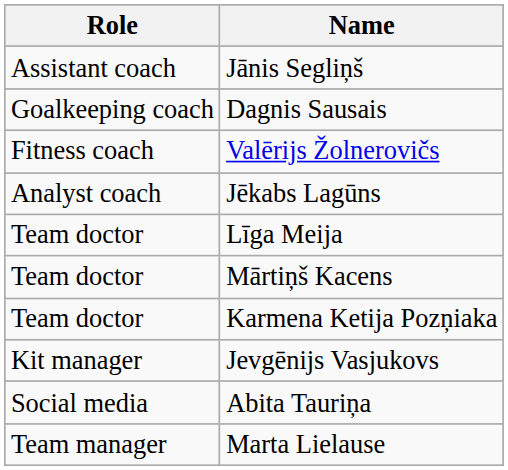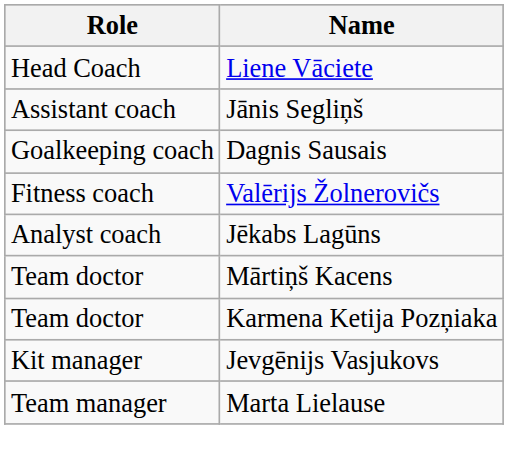 <table class="wikitable">
 <tr>
 <th>Role</th>
 <th>Name</th>
+</tr>
+<tr>
+<td>Head Coach</td>
+<td> <a href='#'>Liene Vāciete</a></td>
 </tr>
 <tr>
 <td>Assistant coach</td>
 <td> Jānis Segliņš</td>
 </tr>
 <tr>
 <td>Goalkeeping coach</td>
 <td> Dagnis Sausais</td>
 </tr>
 <tr>
 <td>Fitness coach</td>
 <td> <a href='#'>Valērijs Žolnerovičs</a></td>
 </tr>
 <tr>
 <td>Analyst coach</td>
 <td> Jēkabs Lagūns</td>
 </tr>
 <tr>
 <td>Team doctor</td>
-<td> Līga Meija</td>
-</tr>
-<tr>
-<td>Team doctor</td>
 <td> Mārtiņš Kacens</td>
 </tr>
 <tr>
 <td>Team doctor</td>
 <td> Karmena Ketija Pozņiaka</td>
 </tr>
 <tr>
 <td>Kit manager</td>
 <td> Jevgēnijs Vasjukovs</td>
 </tr>
 <tr>
-<td>Social media</td>
-<td> Abita Tauriņa</td>
-</tr>
-<tr>
 <td>Team manager</td>
 <td> Marta Lielause</td>
 </tr>
 </table>
